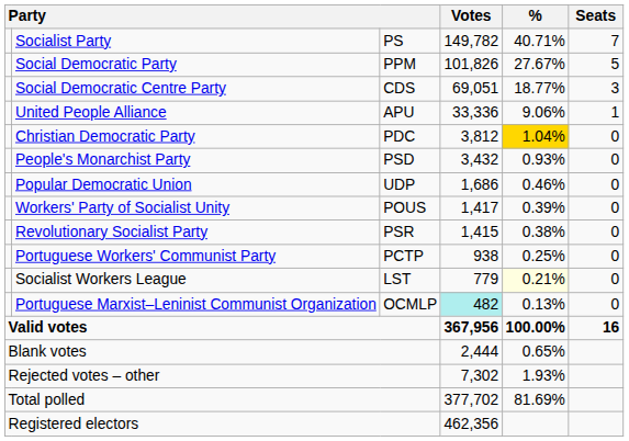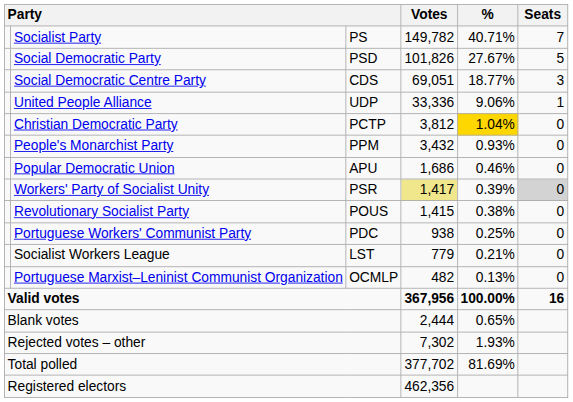 <table class="wikitable" border="1" style="text-align:right;">
 <tr>
 <th style="text-align:left;" colspan=3>Party</th>
 <th align=center width="50">Votes</th>
 <th align=center width="50">%</th>
 <th align=center width="50">Seats</th>
 </tr>
 <tr>
 <td></td>
 <td align=left><a href='#'>Socialist Party</a></td>
 <td align=left>PS</td>
 <td>149,782</td>
 <td>40.71%</td>
 <td>7</td>
 </tr>
 <tr>
 <td></td>
 <td align=left><a href='#'>Social Democratic Party</a></td>
-<td align=left>PPM</td>
+<td align=left>PSD</td>
 <td>101,826</td>
 <td>27.67%</td>
 <td>5</td>
 </tr>
 <tr>
 <td></td>
 <td align=left style="white-space: nowrap;"><a href='#'>Social Democratic Centre Party</a></td>
 <td align=left>CDS</td>
 <td>69,051</td>
 <td>18.77%</td>
 <td>3</td>
 </tr>
 <tr>
 <td></td>
 <td align=left><a href='#'>United People Alliance</a></td>
-<td align=left>APU</td>
+<td align=left>UDP</td>
 <td>33,336</td>
 <td>9.06%</td>
 <td>1</td>
 </tr>
 <tr>
 <td></td>
 <td align=left style="white-space: nowrap;"><a href='#'>Christian Democratic Party</a></td>
-<td align=left>PDC</td>
+<td align=left>PCTP</td>
 <td>3,812</td>
 <td style="background: gold;">1.04%</td>
 <td>0</td>
 </tr>
 <tr>
 <td></td>
 <td align=left><a href='#'>People's Monarchist Party</a></td>
-<td align=left>PSD</td>
+<td align=left>PPM</td>
 <td>3,432</td>
 <td>0.93%</td>
 <td>0</td>
 </tr>
 <tr>
 <td></td>
 <td align=left><a href='#'>Popular Democratic Union</a></td>
-<td align=left>UDP</td>
+<td align=left>APU</td>
 <td>1,686</td>
 <td>0.46%</td>
 <td>0</td>
 </tr>
 <tr>
 <td></td>
 <td align=left><a href='#'>Workers' Party of Socialist Unity</a></td>
-<td align=left>POUS</td>
-<td>1,417</td>
+<td align=left>PSR</td>
+<td style="background: khaki;">1,417</td>
 <td>0.39%</td>
-<td>0</td>
+<td style="background: lightgrey;">0</td>
 </tr>
 <tr>
 <td></td>
 <td align=left><a href='#'>Revolutionary Socialist Party</a></td>
-<td align=left>PSR</td>
+<td align=left>POUS</td>
 <td>1,415</td>
 <td>0.38%</td>
 <td>0</td>
 </tr>
 <tr>
 <td></td>
 <td align=left><a href='#'>Portuguese Workers' Communist Party</a></td>
-<td align=left>PCTP</td>
+<td align=left>PDC</td>
 <td>938</td>
 <td>0.25%</td>
 <td>0</td>
 </tr>
 <tr>
 <td></td>
 <td align=left>Socialist Workers League</td>
 <td align=left>LST</td>
 <td>779</td>
-<td style="background: lightyellow;">0.21%</td>
+<td>0.21%</td>
 <td>0</td>
 </tr>
 <tr>
 <td></td>
 <td align=left><a href='#'>Portuguese Marxist–Leninist Communist Organization</a></td>
 <td align=left>OCMLP</td>
-<td style="background: paleturquoise;">482</td>
+<td>482</td>
 <td>0.13%</td>
 <td>0</td>
 </tr>
 <tr style="font-weight:bold">
 <td align=left colspan=3>Valid votes</td>
 <td>367,956</td>
 <td>100.00%</td>
 <td>16</td>
 </tr>
 <tr>
 <td align=left colspan=3>Blank votes</td>
 <td>2,444</td>
 <td>0.65%</td>
 <td></td>
 </tr>
 <tr>
 <td align=left colspan=3>Rejected votes – other</td>
 <td>7,302</td>
 <td>1.93%</td>
 <td></td>
 </tr>
 <tr>
 <td align=left colspan=3>Total polled</td>
 <td>377,702</td>
 <td>81.69%</td>
 <td></td>
 </tr>
 <tr>
 <td align=left colspan=3>Registered electors</td>
 <td>462,356</td>
 <td></td>
 <td></td>
 </tr>
 </table>
